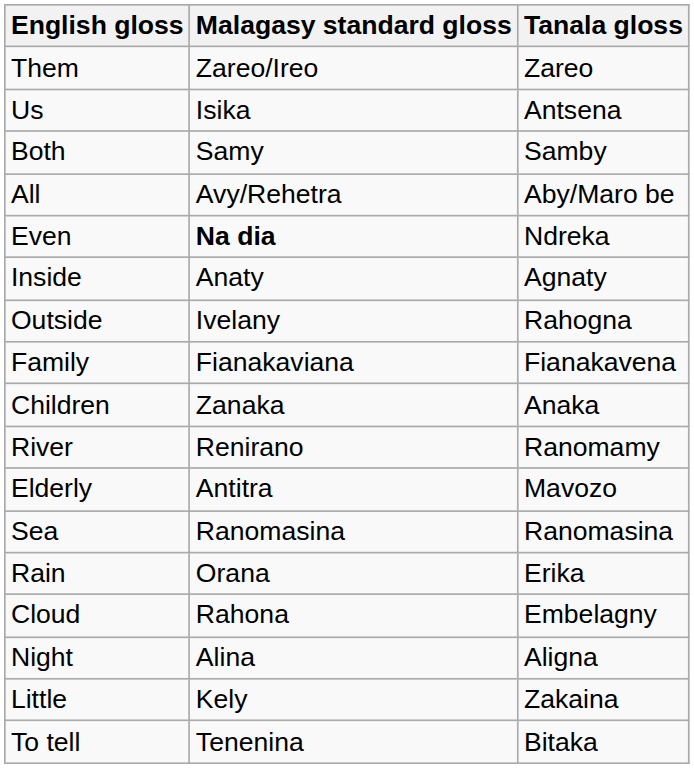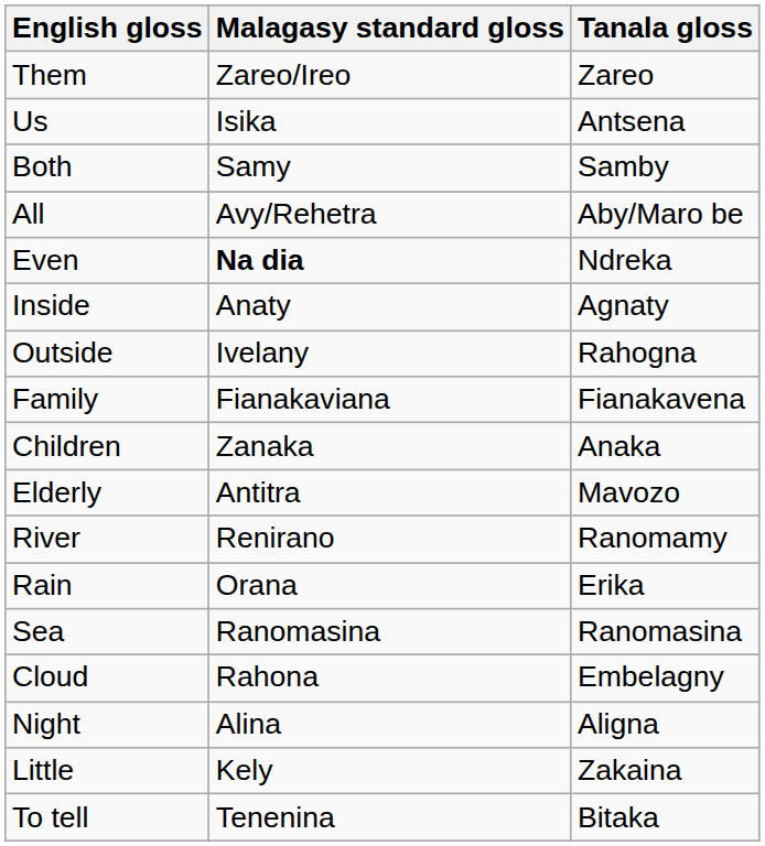 <table class="wikitable sortable">
 <tr>
 <th>English gloss</th>
 <th>Malagasy standard gloss</th>
 <th>Tanala gloss</th>
 </tr>
 <tr>
 <td>Them</td>
 <td>Zareo/Ireo</td>
 <td>Zareo</td>
 </tr>
 <tr>
 <td>Us</td>
 <td>Isika</td>
 <td>Antsena</td>
 </tr>
 <tr>
 <td>Both</td>
 <td>Samy</td>
 <td>Samby</td>
 </tr>
 <tr>
 <td>All</td>
 <td>Avy/Rehetra</td>
 <td>Aby/Maro be</td>
 </tr>
 <tr>
 <td>Even</td>
 <td><strong>Na dia</strong></td>
 <td>Ndreka</td>
 </tr>
 <tr>
 <td>Inside</td>
 <td>Anaty</td>
 <td>Agnaty</td>
 </tr>
 <tr>
 <td>Outside</td>
 <td>Ivelany</td>
 <td>Rahogna</td>
 </tr>
 <tr>
 <td>Family</td>
 <td>Fianakaviana</td>
 <td>Fianakavena</td>
 </tr>
 <tr>
 <td>Children</td>
 <td>Zanaka</td>
 <td>Anaka</td>
 </tr>
 <tr>
+<td>Elderly</td>
+<td>Antitra</td>
+<td>Mavozo</td>
+</tr>
+<tr>
 <td>River</td>
 <td>Renirano</td>
 <td>Ranomamy</td>
 </tr>
 <tr>
-<td>Elderly</td>
-<td>Antitra</td>
-<td>Mavozo</td>
+<td>Rain</td>
+<td>Orana</td>
+<td>Erika</td>
 </tr>
 <tr>
 <td>Sea</td>
 <td>Ranomasina</td>
 <td>Ranomasina</td>
-</tr>
-<tr>
-<td>Rain</td>
-<td>Orana</td>
-<td>Erika</td>
 </tr>
 <tr>
 <td>Cloud</td>
 <td>Rahona</td>
 <td>Embelagny</td>
 </tr>
 <tr>
 <td>Night</td>
 <td>Alina</td>
 <td>Aligna</td>
 </tr>
 <tr>
 <td>Little</td>
 <td>Kely</td>
 <td>Zakaina</td>
 </tr>
 <tr>
 <td>To tell</td>
 <td>Tenenina</td>
 <td>Bitaka</td>
 </tr>
 <tr>
 </tr>
 </table>
